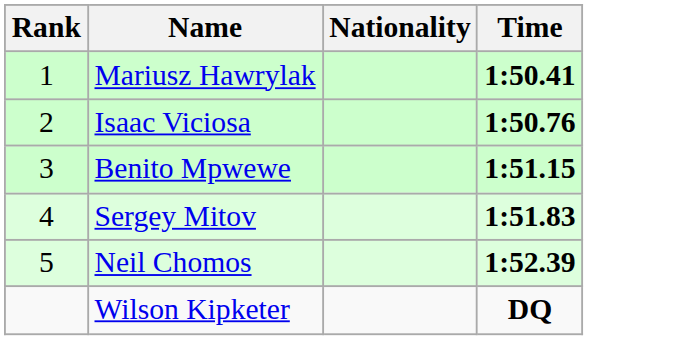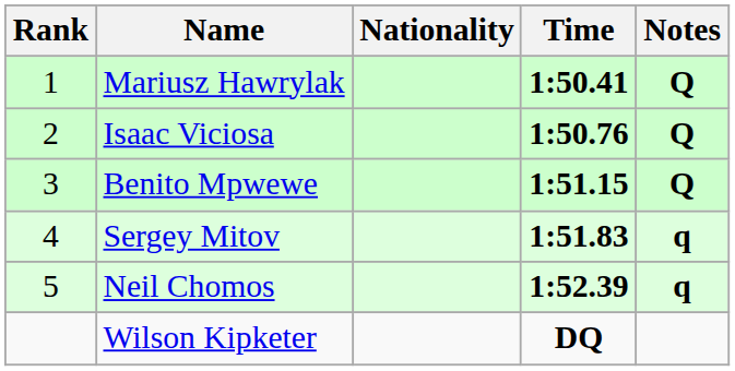 <table class="wikitable sortable" style="text-align:center">
 <tr>
 <th>Rank</th>
 <th>Name</th>
 <th>Nationality</th>
 <th>Time</th>
+<th>Notes</th>
 </tr>
 <tr bgcolor=ccffcc>
 <td>1</td>
 <td align=left><a href='#'>Mariusz Hawrylak</a></td>
 <td align=left></td>
 <td><strong>1:50.41</strong></td>
+<td><strong>Q</strong></td>
 </tr>
 <tr bgcolor=ccffcc>
 <td>2</td>
 <td align=left><a href='#'>Isaac Viciosa</a></td>
 <td align=left></td>
 <td><strong>1:50.76</strong></td>
+<td><strong>Q</strong></td>
 </tr>
 <tr bgcolor=ccffcc>
 <td>3</td>
 <td align=left><a href='#'>Benito Mpwewe</a></td>
 <td align=left></td>
 <td><strong>1:51.15</strong></td>
+<td><strong>Q</strong></td>
 </tr>
 <tr bgcolor=ddffdd>
 <td>4</td>
 <td align=left><a href='#'>Sergey Mitov</a></td>
 <td align=left></td>
 <td><strong>1:51.83</strong></td>
+<td><strong>q</strong></td>
 </tr>
 <tr bgcolor=ddffdd>
 <td>5</td>
 <td align=left><a href='#'>Neil Chomos</a></td>
 <td align=left></td>
 <td><strong>1:52.39</strong></td>
+<td><strong>q</strong></td>
 </tr>
 <tr>
 <td></td>
 <td align=left><a href='#'>Wilson Kipketer</a></td>
 <td align=left></td>
 <td><strong>DQ</strong></td>
+<td></td>
 </tr>
 </table>
